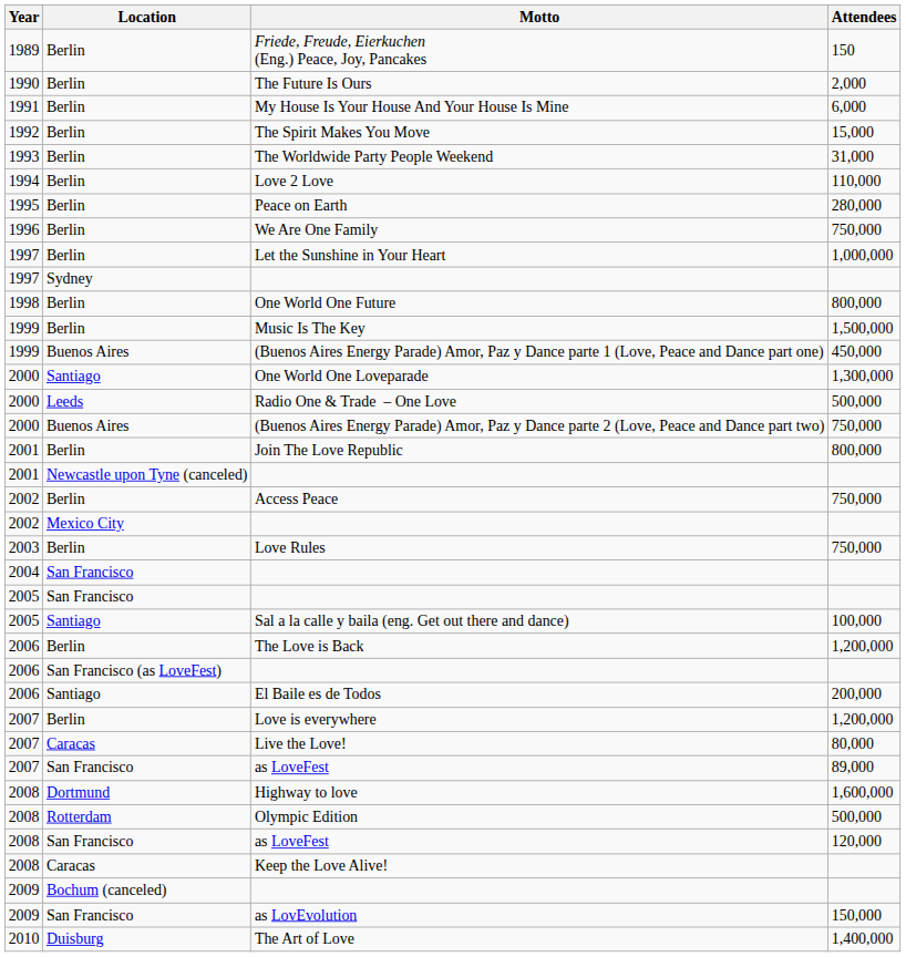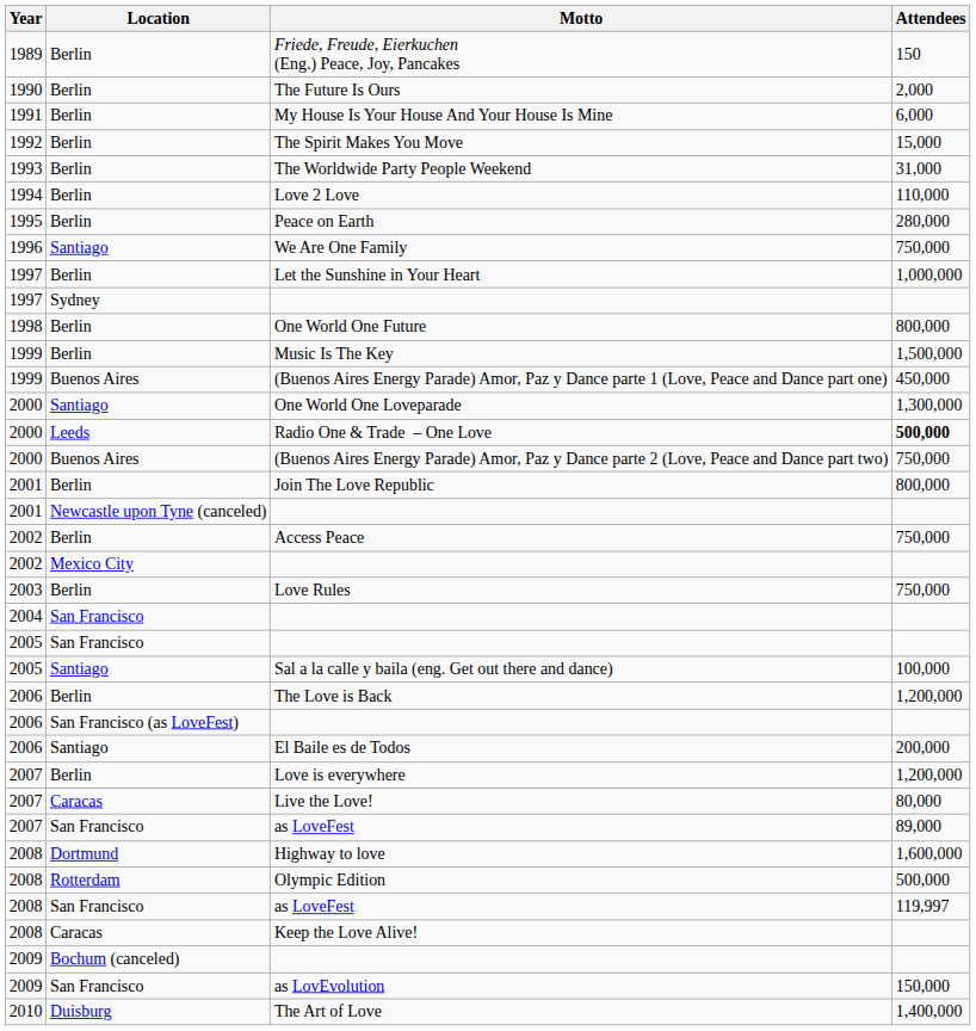 <table class="wikitable">
 <tr>
 <th>Year</th>
 <th>Location</th>
 <th>Motto</th>
 <th>Attendees</th>
 </tr>
 <tr>
 <td>1989</td>
 <td>Berlin</td>
 <td><em>Friede, Freude, Eierkuchen</em><br>(Eng.) Peace, Joy, Pancakes</td>
 <td>150</td>
 </tr>
 <tr>
 <td>1990</td>
 <td>Berlin</td>
 <td>The Future Is Ours</td>
 <td>2,000</td>
 </tr>
 <tr>
 <td>1991</td>
 <td>Berlin</td>
 <td>My House Is Your House And Your House Is Mine</td>
 <td>6,000</td>
 </tr>
 <tr>
 <td>1992</td>
 <td>Berlin</td>
 <td>The Spirit Makes You Move</td>
 <td>15,000</td>
 </tr>
 <tr>
 <td>1993</td>
 <td>Berlin</td>
 <td>The Worldwide Party People Weekend</td>
 <td>31,000</td>
 </tr>
 <tr>
 <td>1994</td>
 <td>Berlin</td>
 <td>Love 2 Love</td>
 <td>110,000</td>
 </tr>
 <tr>
 <td>1995</td>
 <td>Berlin</td>
 <td>Peace on Earth</td>
 <td>280,000</td>
 </tr>
 <tr>
 <td>1996</td>
-<td>Berlin</td>
+<td><a href='#'>Santiago</a></td>
 <td>We Are One Family</td>
 <td>750,000</td>
 </tr>
 <tr>
 <td>1997</td>
 <td>Berlin</td>
 <td>Let the Sunshine in Your Heart</td>
 <td>1,000,000</td>
 </tr>
 <tr>
 <td>1997</td>
 <td>Sydney</td>
 <td></td>
 <td></td>
 </tr>
 <tr>
 <td>1998</td>
 <td>Berlin</td>
 <td>One World One Future</td>
 <td>800,000</td>
 </tr>
 <tr>
 <td>1999</td>
 <td>Berlin</td>
 <td>Music Is The Key</td>
 <td>1,500,000</td>
 </tr>
 <tr>
 <td>1999</td>
 <td>Buenos Aires</td>
 <td>(Buenos Aires Energy Parade) Amor, Paz y Dance parte 1 (Love, Peace and Dance part one)</td>
 <td>450,000</td>
 </tr>
 <tr>
 <td>2000</td>
 <td><a href='#'>Santiago</a></td>
 <td>One World One Loveparade</td>
 <td>1,300,000</td>
 </tr>
 <tr>
 <td>2000</td>
 <td><a href='#'>Leeds</a></td>
 <td>Radio One & Trade  – One Love</td>
-<td>500,000</td>
+<td><strong>500,000</strong></td>
 </tr>
 <tr>
 <td>2000</td>
 <td>Buenos Aires</td>
 <td>(Buenos Aires Energy Parade) Amor, Paz y Dance parte 2 (Love, Peace and Dance part two)</td>
 <td>750,000</td>
 </tr>
 <tr>
 <td>2001</td>
 <td>Berlin</td>
 <td>Join The Love Republic</td>
 <td>800,000</td>
 </tr>
 <tr>
 <td>2001</td>
 <td><a href='#'>Newcastle upon Tyne</a> (canceled)</td>
 <td></td>
 <td></td>
 </tr>
 <tr>
 <td>2002</td>
 <td>Berlin</td>
 <td>Access Peace</td>
 <td>750,000</td>
 </tr>
 <tr>
 <td>2002</td>
 <td><a href='#'>Mexico City</a></td>
 <td></td>
 <td></td>
 </tr>
 <tr>
 <td>2003</td>
 <td>Berlin</td>
 <td>Love Rules</td>
 <td>750,000</td>
 </tr>
 <tr>
 <td>2004</td>
 <td><a href='#'>San Francisco</a></td>
 <td></td>
 <td></td>
 </tr>
 <tr>
 <td>2005</td>
 <td>San Francisco</td>
 <td></td>
 <td></td>
 </tr>
 <tr>
 <td>2005</td>
 <td><a href='#'>Santiago</a></td>
 <td>Sal a la calle y baila (eng. Get out there and dance)</td>
 <td>100,000</td>
 </tr>
 <tr>
 <td>2006</td>
 <td>Berlin</td>
 <td>The Love is Back</td>
 <td>1,200,000</td>
 </tr>
 <tr>
 <td>2006</td>
 <td>San Francisco (as <a href='#'>LoveFest</a>)</td>
 <td></td>
 <td></td>
 </tr>
 <tr>
 <td>2006</td>
 <td>Santiago</td>
 <td>El Baile es de Todos</td>
 <td>200,000</td>
 </tr>
 <tr>
 <td>2007</td>
 <td>Berlin</td>
 <td>Love is everywhere</td>
 <td>1,200,000</td>
 </tr>
 <tr>
 <td>2007</td>
 <td><a href='#'>Caracas</a></td>
 <td>Live the Love!</td>
 <td>80,000</td>
 </tr>
 <tr>
 <td>2007</td>
 <td>San Francisco</td>
 <td>as <a href='#'>LoveFest</a></td>
 <td>89,000</td>
 </tr>
 <tr>
 <td>2008</td>
 <td><a href='#'>Dortmund</a></td>
 <td>Highway to love</td>
 <td>1,600,000</td>
 </tr>
 <tr>
 <td>2008</td>
 <td><a href='#'>Rotterdam</a></td>
 <td>Olympic Edition</td>
 <td>500,000</td>
 </tr>
 <tr>
 <td>2008</td>
 <td>San Francisco</td>
 <td>as <a href='#'>LoveFest</a></td>
-<td>120,000</td>
+<td>119,997</td>
 </tr>
 <tr>
 <td>2008</td>
 <td>Caracas</td>
 <td>Keep the Love Alive!</td>
 <td></td>
 </tr>
 <tr>
 <td>2009</td>
 <td><a href='#'>Bochum</a> (canceled)</td>
 <td></td>
 <td></td>
 </tr>
 <tr>
 <td>2009</td>
 <td>San Francisco</td>
 <td>as <a href='#'>LovEvolution</a></td>
 <td>150,000</td>
 </tr>
 <tr>
 <td>2010</td>
 <td><a href='#'>Duisburg</a></td>
 <td>The Art of Love</td>
 <td>1,400,000</td>
 </tr>
 </table>
